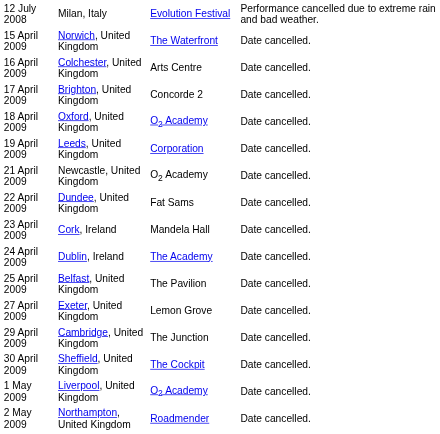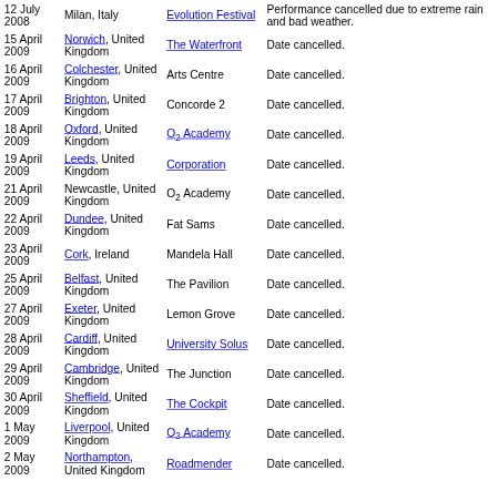 <table cellpadding="2" style="border:0 solid darkgrey; font-size:90%">
 <tr>
 <th style="width:150px;"></th>
 <th style="width:200px;"></th>
 <th style="width:200px;"></th>
 <th style="width:700px;"></th>
 </tr>
 <tr border="0">
 </tr>
 <tr>
 <td>12 July 2008</td>
 <td>Milan, Italy</td>
 <td><a href='#'>Evolution Festival</a></td>
 <td>Performance cancelled due to extreme rain and bad weather.</td>
 </tr>
 <tr>
 <td>15 April 2009</td>
 <td><a href='#'>Norwich</a>, United Kingdom</td>
 <td><a href='#'>The Waterfront</a></td>
 <td>Date cancelled.</td>
 </tr>
 <tr>
 <td>16 April 2009</td>
 <td><a href='#'>Colchester</a>, United Kingdom</td>
 <td>Arts Centre</td>
 <td>Date cancelled.</td>
 </tr>
 <tr>
 <td>17 April 2009</td>
 <td><a href='#'>Brighton</a>, United Kingdom</td>
 <td>Concorde 2</td>
 <td>Date cancelled.</td>
 </tr>
 <tr>
 <td>18 April 2009</td>
 <td><a href='#'>Oxford</a>, United Kingdom</td>
 <td><a href='#'>O<sub>2</sub> Academy</a></td>
 <td>Date cancelled.</td>
 </tr>
 <tr>
 <td>19 April 2009</td>
 <td><a href='#'>Leeds</a>, United Kingdom</td>
 <td><a href='#'>Corporation</a></td>
 <td>Date cancelled.</td>
 </tr>
 <tr>
 <td>21 April 2009</td>
 <td>Newcastle, United Kingdom</td>
 <td>O<sub>2</sub> Academy</td>
 <td>Date cancelled.</td>
 </tr>
 <tr>
 <td>22 April 2009</td>
 <td><a href='#'>Dundee</a>, United Kingdom</td>
 <td>Fat Sams</td>
 <td>Date cancelled.</td>
 </tr>
 <tr>
 <td>23 April 2009</td>
 <td><a href='#'>Cork</a>, Ireland</td>
 <td>Mandela Hall</td>
 <td>Date cancelled.</td>
 </tr>
 <tr>
-<td>24 April 2009</td>
-<td><a href='#'>Dublin</a>, Ireland</td>
-<td><a href='#'>The Academy</a></td>
-<td>Date cancelled.</td>
-</tr>
-<tr>
 <td>25 April 2009</td>
 <td><a href='#'>Belfast</a>, United Kingdom</td>
 <td>The Pavilion</td>
 <td>Date cancelled.</td>
 </tr>
 <tr>
 <td>27 April 2009</td>
 <td><a href='#'>Exeter</a>, United Kingdom</td>
 <td>Lemon Grove</td>
+<td>Date cancelled.</td>
+</tr>
+<tr>
+<td>28 April 2009</td>
+<td><a href='#'>Cardiff</a>, United Kingdom</td>
+<td><a href='#'>University Solus</a></td>
 <td>Date cancelled.</td>
 </tr>
 <tr>
 <td>29 April 2009</td>
 <td><a href='#'>Cambridge</a>, United Kingdom</td>
 <td>The Junction</td>
 <td>Date cancelled.</td>
 </tr>
 <tr>
 <td>30 April 2009</td>
 <td><a href='#'>Sheffield</a>, United Kingdom</td>
 <td><a href='#'>The Cockpit</a></td>
 <td>Date cancelled.</td>
 </tr>
 <tr>
 <td>1 May 2009</td>
 <td><a href='#'>Liverpool</a>, United Kingdom</td>
 <td><a href='#'>O<sub>2</sub> Academy</a></td>
 <td>Date cancelled.</td>
 </tr>
 <tr>
 <td>2 May 2009</td>
 <td><a href='#'>Northampton</a>, United Kingdom</td>
 <td><a href='#'>Roadmender</a></td>
 <td>Date cancelled.</td>
 </tr>
 </table>
